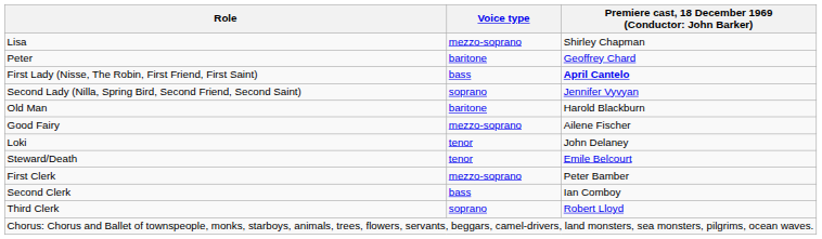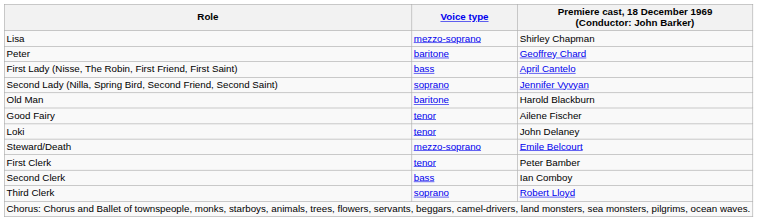 <table class="wikitable">
 <tr>
 <th>Role</th>
 <th><a href='#'>Voice type</a></th>
 <th>Premiere cast, 18 December 1969<br>(Conductor: John Barker)</th>
 </tr>
 <tr>
 <td>Lisa</td>
 <td><a href='#'>mezzo-soprano</a></td>
 <td>Shirley Chapman</td>
 </tr>
 <tr>
 <td>Peter</td>
 <td><a href='#'>baritone</a></td>
 <td><a href='#'>Geoffrey Chard</a></td>
 </tr>
 <tr>
 <td>First Lady (Nisse, The Robin, First Friend, First Saint)</td>
 <td><a href='#'>bass</a></td>
-<td><strong><a href='#'>April Cantelo</a></strong></td>
+<td><a href='#'>April Cantelo</a></td>
 </tr>
 <tr>
 <td>Second Lady (Nilla, Spring Bird, Second Friend, Second Saint)</td>
 <td><a href='#'>soprano</a></td>
 <td><a href='#'>Jennifer Vyvyan</a></td>
 </tr>
 <tr>
 <td>Old Man</td>
 <td><a href='#'>baritone</a></td>
 <td>Harold Blackburn</td>
 </tr>
 <tr>
 <td>Good Fairy</td>
-<td><a href='#'>mezzo-soprano</a></td>
+<td><a href='#'>tenor</a></td>
 <td>Ailene Fischer</td>
 </tr>
 <tr>
 <td>Loki</td>
 <td><a href='#'>tenor</a></td>
 <td>John Delaney</td>
 </tr>
 <tr>
 <td>Steward/Death</td>
-<td><a href='#'>tenor</a></td>
+<td><a href='#'>mezzo-soprano</a></td>
 <td><a href='#'>Emile Belcourt</a></td>
 </tr>
 <tr>
 <td>First Clerk</td>
-<td><a href='#'>mezzo-soprano</a></td>
+<td><a href='#'>tenor</a></td>
 <td>Peter Bamber</td>
 </tr>
 <tr>
 <td>Second Clerk</td>
 <td><a href='#'>bass</a></td>
 <td>Ian Comboy</td>
 </tr>
 <tr>
 <td>Third Clerk</td>
 <td><a href='#'>soprano</a></td>
 <td><a href='#'>Robert Lloyd</a></td>
 </tr>
 <tr>
 <td colspan="3">Chorus: Chorus and Ballet of townspeople, monks, starboys, animals, trees, flowers, servants, beggars, camel-drivers, land monsters, sea monsters, pilgrims, ocean waves.</td>
 </tr>
 </table>
